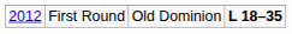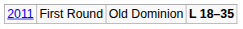 <table class="wikitable">
 <tr>
 </tr>
 <tr |- align="center">
-<td><a href='#'>2012</a></td>
+<td><a href='#'>2011</a></td>
 <td>First Round</td>
 <td>Old Dominion</td>
 <td><strong>L 18–35</strong></td>
 </tr>
 </table>
